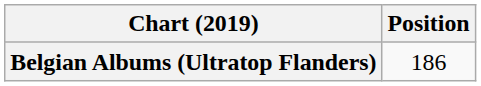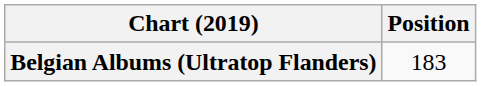 <table class="wikitable plainrowheaders" style="text-align:center">
 <tr>
 <th scope="col">Chart (2019)</th>
 <th scope="col">Position</th>
 </tr>
 <tr>
 <th scope="row">Belgian Albums (Ultratop Flanders)</th>
-<td>186</td>
+<td>183</td>
 </tr>
 </table>
